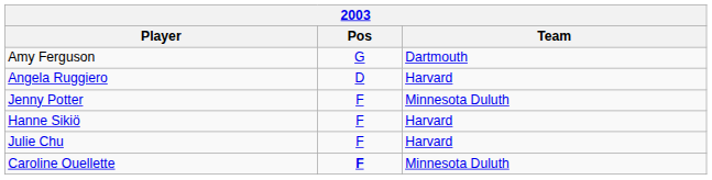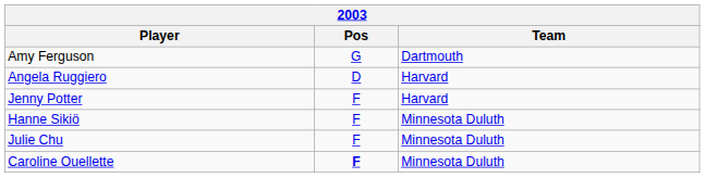 <table class="wikitable" width=95%>
 <tr>
 <th colspan=3><a href='#'>2003</a></th>
 </tr>
 <tr>
 <th>Player</th>
 <th>Pos</th>
 <th>Team</th>
 </tr>
 <tr>
 <td>Amy Ferguson</td>
 <td style="text-align:center;"><a href='#'>G</a></td>
 <td><a href='#'>Dartmouth</a></td>
 </tr>
 <tr>
 <td><a href='#'>Angela Ruggiero</a></td>
 <td style="text-align:center;"><a href='#'>D</a></td>
 <td><a href='#'>Harvard</a></td>
 </tr>
 <tr>
 <td><a href='#'>Jenny Potter</a></td>
 <td style="text-align:center;"><a href='#'>F</a></td>
-<td><a href='#'>Minnesota Duluth</a></td>
+<td><a href='#'>Harvard</a></td>
 </tr>
 <tr>
 <td><a href='#'>Hanne Sikiö</a></td>
 <td style="text-align:center;"><a href='#'>F</a></td>
-<td><a href='#'>Harvard</a></td>
+<td><a href='#'>Minnesota Duluth</a></td>
 </tr>
 <tr>
 <td><a href='#'>Julie Chu</a></td>
 <td style="text-align:center;"><a href='#'>F</a></td>
-<td><a href='#'>Harvard</a></td>
+<td><a href='#'>Minnesota Duluth</a></td>
 </tr>
 <tr>
 <td><a href='#'>Caroline Ouellette</a></td>
 <td style="text-align:center;"><strong><a href='#'>F</a></strong></td>
 <td><a href='#'>Minnesota Duluth</a></td>
 </tr>
 </table>
